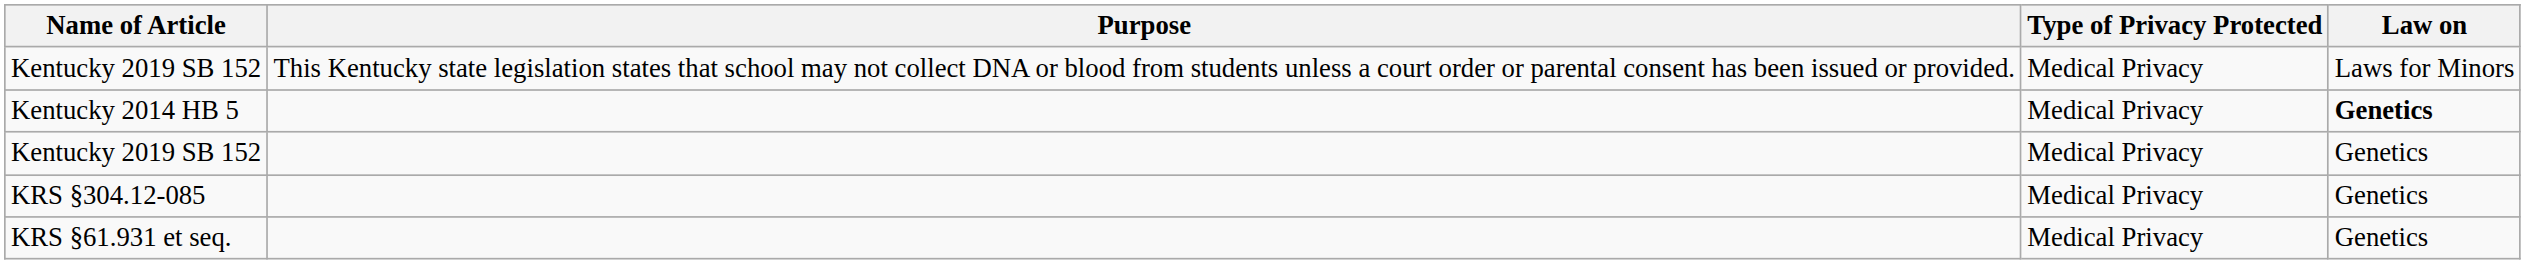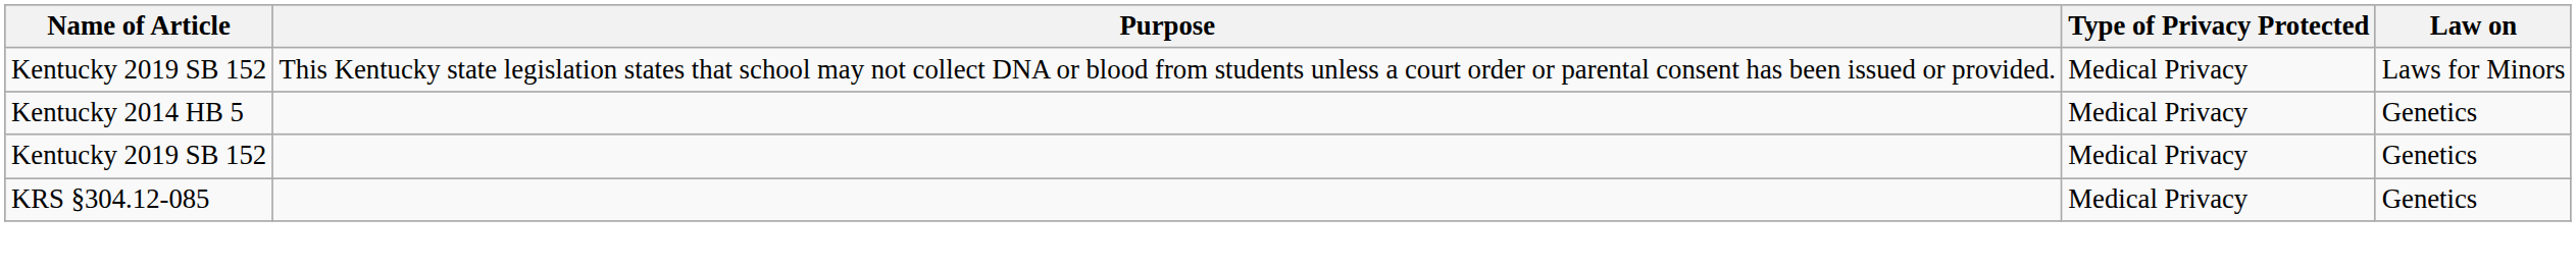 <table class="wikitable">
 <tr>
 <th>Name of Article</th>
 <th>Purpose</th>
 <th>Type of Privacy Protected</th>
 <th>Law on</th>
 </tr>
 <tr>
 <td>Kentucky 2019 SB 152</td>
 <td>This Kentucky state legislation states that school may not collect DNA or blood from students unless a court order or parental consent has been issued or provided.</td>
 <td>Medical Privacy</td>
 <td>Laws for Minors</td>
 </tr>
 <tr>
 <td>Kentucky 2014 HB 5</td>
 <td></td>
 <td>Medical Privacy</td>
-<td><strong>Genetics</strong></td>
+<td>Genetics</td>
 </tr>
 <tr>
 <td>Kentucky 2019 SB 152</td>
 <td></td>
 <td>Medical Privacy</td>
 <td>Genetics</td>
 </tr>
 <tr>
 <td>KRS §304.12-085</td>
 <td></td>
 <td>Medical Privacy</td>
 <td>Genetics</td>
 </tr>
-<tr>
-<td>KRS §61.931 et seq.</td>
-<td></td>
-<td>Medical Privacy</td>
-<td>Genetics</td>
-</tr>
 </table>
